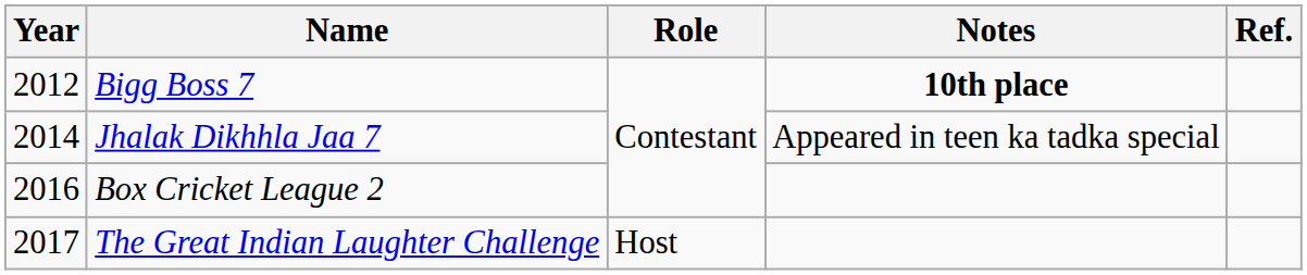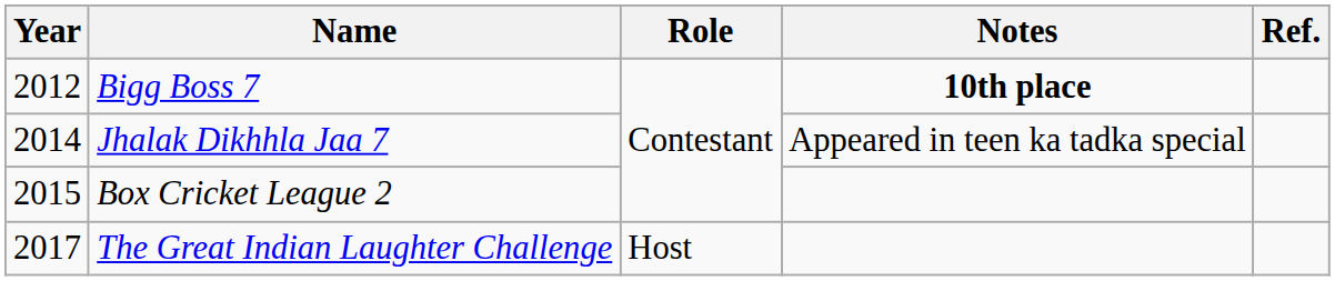 <table class="wikitable sortable">
 <tr>
 <th>Year</th>
 <th>Name</th>
 <th>Role</th>
 <th>Notes</th>
 <th>Ref.</th>
 </tr>
 <tr>
 <td>2012</td>
 <td><em><a href='#'>Bigg Boss 7</a></em></td>
 <td rowspan="3">Contestant</td>
 <td style="text-align:center;"><strong>10th place</strong></td>
 <td></td>
 </tr>
 <tr>
 <td>2014</td>
 <td><em><a href='#'>Jhalak Dikhhla Jaa 7</a></em></td>
 <td style="text-align:center;">Appeared in teen ka tadka special</td>
 <td></td>
 </tr>
 <tr>
-<td>2016</td>
+<td>2015</td>
 <td><em>Box Cricket League 2</em></td>
 <td></td>
 <td></td>
 </tr>
 <tr>
 <td>2017</td>
 <td><em><a href='#'>The Great Indian Laughter Challenge</a></em></td>
 <td>Host</td>
 <td style="text-align:center;"></td>
 <td></td>
 </tr>
 </table>
